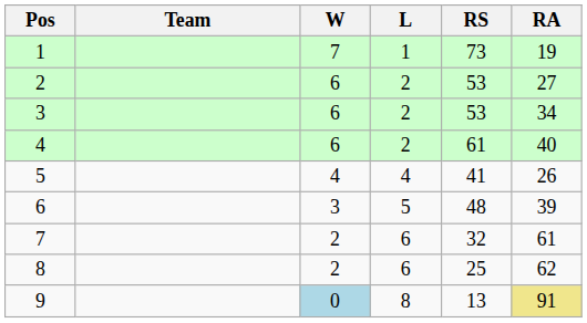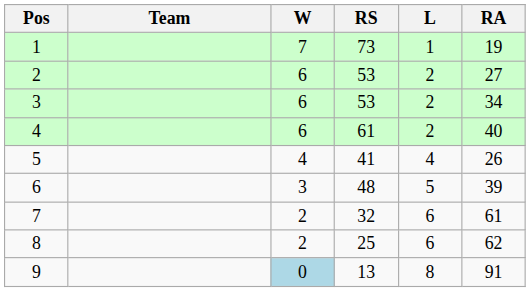 <table class="wikitable" style="text-align:center">
 <tr bgcolor="e5e5e5">
 <th width="50">Pos</th>
 <th width="175">Team</th>
 <th width="50">W</th>
+<th width="50">RS</th>
 <th width="50">L</th>
-<th width="50">RS</th>
 <th width="50">RA</th>
 </tr>
 <tr bgcolor=ccffcc>
 <td>1</td>
 <td align=left></td>
 <td>7</td>
+<td>73</td>
 <td>1</td>
-<td>73</td>
 <td>19</td>
 </tr>
 <tr bgcolor=ccffcc>
 <td>2</td>
 <td align=left></td>
 <td>6</td>
+<td>53</td>
 <td>2</td>
-<td>53</td>
 <td>27</td>
 </tr>
 <tr bgcolor=ccffcc>
 <td>3</td>
 <td align=left></td>
 <td>6</td>
+<td>53</td>
 <td>2</td>
-<td>53</td>
 <td>34</td>
 </tr>
 <tr bgcolor=ccffcc>
 <td>4</td>
 <td align=left></td>
 <td>6</td>
+<td>61</td>
 <td>2</td>
-<td>61</td>
 <td>40</td>
 </tr>
 <tr>
 <td>5</td>
 <td align=left></td>
 <td>4</td>
+<td>41</td>
 <td>4</td>
-<td>41</td>
 <td>26</td>
 </tr>
 <tr>
 <td>6</td>
 <td align=left></td>
 <td>3</td>
+<td>48</td>
 <td>5</td>
-<td>48</td>
 <td>39</td>
 </tr>
 <tr>
 <td>7</td>
 <td align=left></td>
 <td>2</td>
+<td>32</td>
 <td>6</td>
-<td>32</td>
 <td>61</td>
 </tr>
 <tr>
 <td>8</td>
 <td align=left></td>
 <td>2</td>
+<td>25</td>
 <td>6</td>
-<td>25</td>
 <td>62</td>
 </tr>
 <tr>
 <td>9</td>
 <td align=left></td>
 <td style="background: lightblue;">0</td>
+<td>13</td>
 <td>8</td>
-<td>13</td>
-<td style="background: khaki;">91</td>
+<td>91</td>
 </tr>
 </table>
